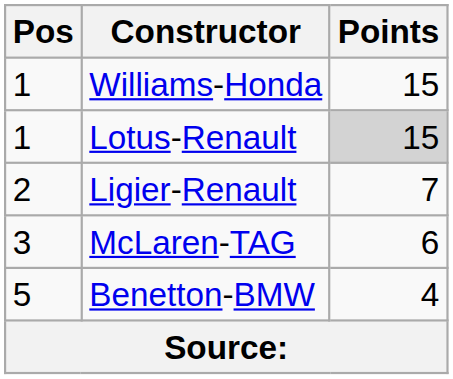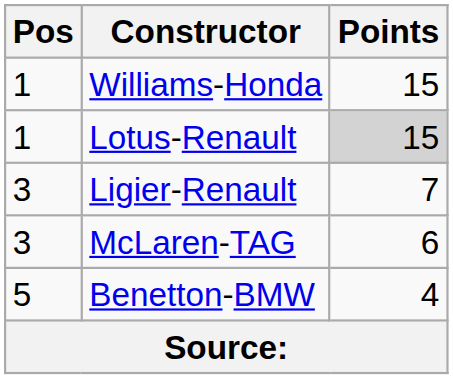 <table class="wikitable" style="font-size: 95%;">
 <tr>
 <th>Pos</th>
 <th>Constructor</th>
 <th>Points</th>
 </tr>
 <tr>
 <td>1</td>
 <td> <a href='#'>Williams</a>-<a href='#'>Honda</a></td>
 <td align="right">15</td>
 </tr>
 <tr>
 <td>1</td>
 <td> <a href='#'>Lotus</a>-<a href='#'>Renault</a></td>
 <td align="right" style="background: lightgrey;">15</td>
 </tr>
 <tr>
-<td>2</td>
+<td>3</td>
 <td> <a href='#'>Ligier</a>-<a href='#'>Renault</a></td>
 <td align="right">7</td>
 </tr>
 <tr>
 <td>3</td>
 <td> <a href='#'>McLaren</a>-<a href='#'>TAG</a></td>
 <td align="right">6</td>
 </tr>
 <tr>
 <td>5</td>
 <td> <a href='#'>Benetton</a>-<a href='#'>BMW</a></td>
 <td align="right">4</td>
 </tr>
 <tr>
 <th colspan=4>Source:</th>
 </tr>
 </table>
